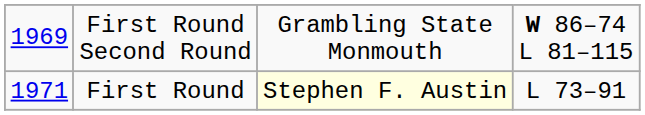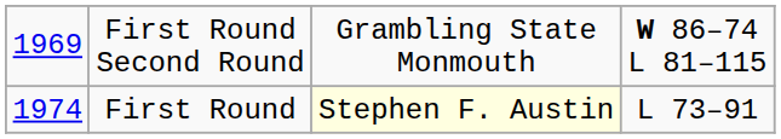 <table class="wikitable">
 <tr align="center">
 <td><a href='#'>1969</a></td>
 <td>First Round<br>Second Round</td>
 <td>Grambling State<br>Monmouth</td>
 <td><strong>W</strong> 86–74<br>L 81–115</td>
 </tr>
 <tr align="center">
-<td><a href='#'>1971</a></td>
+<td><a href='#'>1974</a></td>
 <td>First Round</td>
 <td style="background: lightyellow;">Stephen F. Austin</td>
 <td>L 73–91</td>
 </tr>
 </table>
